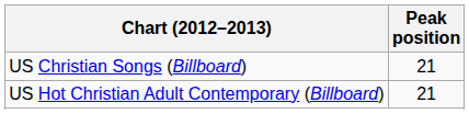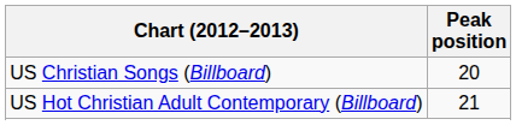 <table class="wikitable sortable">
 <tr>
 <th align="left">Chart (2012–2013)</th>
 <th align="center">Peak<br>position</th>
 </tr>
 <tr>
 </tr>
 <tr>
 </tr>
 <tr>
 </tr>
 <tr>
 <td>US <a href='#'>Christian Songs</a> (<em><a href='#'>Billboard</a></em>)</td>
-<td align="center">21</td>
+<td align="center">20</td>
 </tr>
 <tr>
 <td>US <a href='#'>Hot Christian Adult Contemporary</a> (<em><a href='#'>Billboard</a></em>)</td>
 <td align="center">21</td>
 </tr>
 <tr>
 </tr>
 <tr>
 </tr>
 </table>
